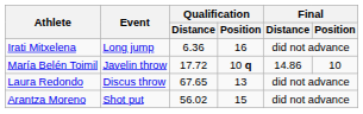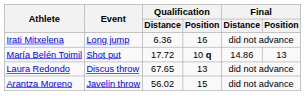 <table class=wikitable style="font-size:90%">
 <tr>
 <th rowspan="2">Athlete</th>
 <th rowspan="2">Event</th>
 <th colspan="2">Qualification</th>
 <th colspan="2">Final</th>
 </tr>
 <tr style="font-size:95%">
 <th>Distance</th>
 <th>Position</th>
 <th>Distance</th>
 <th>Position</th>
 </tr>
 <tr align=center>
 <td align=left><a href='#'>Irati Mitxelena</a></td>
 <td align=left><a href='#'>Long jump</a></td>
 <td>6.36</td>
 <td>16</td>
 <td colspan=2>did not advance</td>
 </tr>
 <tr align=center>
 <td align=left><a href='#'>María Belén Toimil</a></td>
-<td align=left><a href='#'>Javelin throw</a></td>
+<td align=left><a href='#'>Shot put</a></td>
 <td>17.72</td>
 <td>10 <strong>q</strong></td>
 <td>14.86</td>
-<td>10</td>
+<td>13</td>
 </tr>
 <tr align=center>
 <td align=left><a href='#'>Laura Redondo</a></td>
 <td align=left><a href='#'>Discus throw</a></td>
 <td>67.65</td>
 <td>13</td>
 <td colspan=2>did not advance</td>
 </tr>
 <tr align=center>
 <td align=left><a href='#'>Arantza Moreno</a></td>
-<td align=left><a href='#'>Shot put</a></td>
+<td align=left><a href='#'>Javelin throw</a></td>
 <td>56.02</td>
 <td>15</td>
 <td colspan=2>did not advance</td>
 </tr>
 </table>
